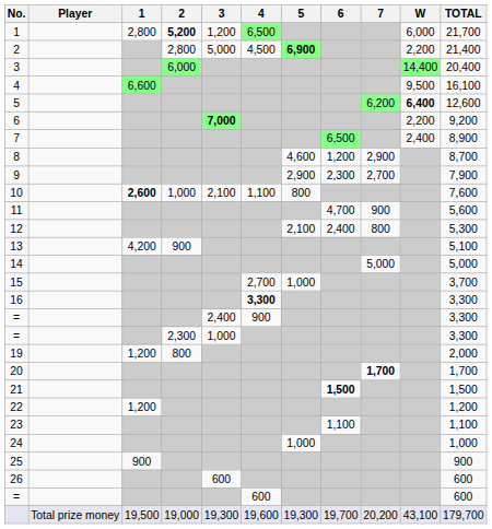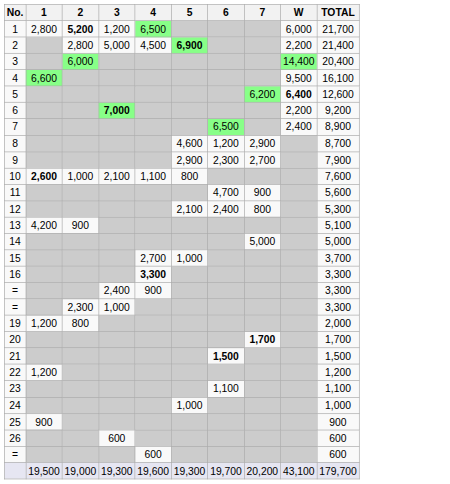 <table class="wikitable sortable" style="text-align:center;font-size:95%">
 <tr>
 <th>No.</th>
-<th>Player</th>
 <th>1</th>
 <th>2</th>
 <th>3</th>
 <th>4</th>
 <th>5</th>
 <th>6</th>
 <th>7</th>
 <th>W</th>
 <th>TOTAL</th>
 </tr>
 <tr>
 <td>1</td>
-<td style="text-align:left;" data-sort-value="Williams, Mark"></td>
 <td>2,800</td>
 <td><strong>5,200</strong></td>
 <td>1,200</td>
 <td style="background:#88ff88;">6,500</td>
 <td style="background:#cccccc;"></td>
 <td style="background:#cccccc;"></td>
 <td style="background:#cccccc;"></td>
 <td>6,000</td>
 <td>21,700</td>
 </tr>
 <tr>
 <td>2</td>
-<td style="text-align:left;" data-sort-value="Selby, Mark"></td>
 <td style="background:#cccccc;"></td>
 <td>2,800</td>
 <td>5,000</td>
 <td>4,500</td>
 <td style="background:#88ff88;"><strong>6,900</strong></td>
 <td style="background:#cccccc;"></td>
 <td style="background:#cccccc;"></td>
 <td>2,200</td>
 <td>21,400</td>
 </tr>
 <tr>
 <td>3</td>
-<td style="text-align:left;" data-sort-value="Trump, Judd"></td>
 <td style="background:#cccccc;"></td>
 <td style="background:#88ff88;">6,000</td>
 <td style="background:#cccccc;"></td>
 <td style="background:#cccccc;"></td>
 <td style="background:#cccccc;"></td>
 <td style="background:#cccccc;"></td>
 <td style="background:#cccccc;"></td>
 <td style="background:#88ff88;">14,400</td>
 <td>20,400</td>
 </tr>
 <tr>
 <td>4</td>
-<td style="text-align:left;" data-sort-value="O'Sullivan, Ronnie"></td>
 <td style="background:#88ff88;">6,600</td>
 <td style="background:#cccccc;"></td>
 <td style="background:#cccccc;"></td>
 <td style="background:#cccccc;"></td>
 <td style="background:#cccccc;"></td>
 <td style="background:#cccccc;"></td>
 <td style="background:#cccccc;"></td>
 <td>9,500</td>
 <td>16,100</td>
 </tr>
 <tr>
 <td>5</td>
-<td style="text-align:left;" data-sort-value="Selt, Matthew"></td>
 <td style="background:#cccccc;"></td>
 <td style="background:#cccccc;"></td>
 <td style="background:#cccccc;"></td>
 <td style="background:#cccccc;"></td>
 <td style="background:#cccccc;"></td>
 <td style="background:#cccccc;"></td>
 <td style="background:#88ff88;">6,200</td>
 <td><strong>6,400</strong></td>
 <td>12,600</td>
 </tr>
 <tr>
 <td>6</td>
-<td style="text-align:left;" data-sort-value="Maguire, Stephen"></td>
 <td style="background:#cccccc;"></td>
 <td style="background:#cccccc;"></td>
 <td style="background:#88ff88;"><strong>7,000</strong></td>
 <td style="background:#cccccc;"></td>
 <td style="background:#cccccc;"></td>
 <td style="background:#cccccc;"></td>
 <td style="background:#cccccc;"></td>
 <td>2,200</td>
 <td>9,200</td>
 </tr>
 <tr>
 <td>7</td>
-<td style="text-align:left;" data-sort-value="Carter, Ali"></td>
 <td style="background:#cccccc;"></td>
 <td style="background:#cccccc;"></td>
 <td style="background:#cccccc;"></td>
 <td style="background:#cccccc;"></td>
 <td style="background:#cccccc;"></td>
 <td style="background:#88ff88;">6,500</td>
 <td style="background:#cccccc;"></td>
 <td>2,400</td>
 <td>8,900</td>
 </tr>
 <tr>
 <td>8</td>
-<td style="text-align:left;" data-sort-value="Wilson, Kyren"></td>
 <td style="background:#cccccc;"></td>
 <td style="background:#cccccc;"></td>
 <td style="background:#cccccc;"></td>
 <td style="background:#cccccc;"></td>
 <td>4,600</td>
 <td>1,200</td>
 <td>2,900</td>
 <td style="background:#cccccc;"></td>
 <td>8,700</td>
 </tr>
 <tr>
 <td>9</td>
-<td style="text-align:left;" data-sort-value="Davis, Mark"></td>
 <td style="background:#cccccc;"></td>
 <td style="background:#cccccc;"></td>
 <td style="background:#cccccc;"></td>
 <td style="background:#cccccc;"></td>
 <td>2,900</td>
 <td>2,300</td>
 <td>2,700</td>
 <td style="background:#cccccc;"></td>
 <td>7,900</td>
 </tr>
 <tr>
 <td>10</td>
-<td style="text-align:left;" data-sort-value="Walden, Ricky"></td>
 <td><strong>2,600</strong></td>
 <td>1,000</td>
 <td>2,100</td>
 <td>1,100</td>
 <td>800</td>
 <td style="background:#cccccc;"></td>
 <td style="background:#cccccc;"></td>
 <td style="background:#cccccc;"></td>
 <td>7,600</td>
 </tr>
 <tr>
 <td>11</td>
-<td style="text-align:left;" data-sort-value="Dale, Dominic"></td>
 <td style="background:#cccccc;"></td>
 <td style="background:#cccccc;"></td>
 <td style="background:#cccccc;"></td>
 <td style="background:#cccccc;"></td>
 <td style="background:#cccccc;"></td>
 <td>4,700</td>
 <td>900</td>
 <td style="background:#cccccc;"></td>
 <td>5,600</td>
 </tr>
 <tr>
 <td>12</td>
-<td style="text-align:left;" data-sort-value="Holt, Michael"></td>
 <td style="background:#cccccc;"></td>
 <td style="background:#cccccc;"></td>
 <td style="background:#cccccc;"></td>
 <td style="background:#cccccc;"></td>
 <td>2,100</td>
 <td>2,400</td>
 <td>800</td>
 <td style="background:#cccccc;"></td>
 <td>5,300</td>
 </tr>
 <tr>
 <td>13</td>
-<td style="text-align:left;" data-sort-value="Milkins, Robert"></td>
 <td>4,200</td>
 <td>900</td>
 <td style="background:#cccccc;"></td>
 <td style="background:#cccccc;"></td>
 <td style="background:#cccccc;"></td>
 <td style="background:#cccccc;"></td>
 <td style="background:#cccccc;"></td>
 <td style="background:#cccccc;"></td>
 <td>5,100</td>
 </tr>
 <tr>
 <td>14</td>
-<td style="text-align:left;" data-sort-value="Liang, Wenbo"></td>
 <td style="background:#cccccc;"></td>
 <td style="background:#cccccc;"></td>
 <td style="background:#cccccc;"></td>
 <td style="background:#cccccc;"></td>
 <td style="background:#cccccc;"></td>
 <td style="background:#cccccc;"></td>
 <td>5,000</td>
 <td style="background:#cccccc;"></td>
 <td>5,000</td>
 </tr>
 <tr>
 <td>15</td>
-<td style="text-align:left;" data-sort-value="Dott, Graeme"></td>
 <td style="background:#cccccc;"></td>
 <td style="background:#cccccc;"></td>
 <td style="background:#cccccc;"></td>
 <td>2,700</td>
 <td>1,000</td>
 <td style="background:#cccccc;"></td>
 <td style="background:#cccccc;"></td>
 <td style="background:#cccccc;"></td>
 <td>3,700</td>
 </tr>
 <tr>
 <td>16</td>
-<td style="text-align:left;" data-sort-value="Robertson, Neil"></td>
 <td style="background:#cccccc;"></td>
 <td style="background:#cccccc;"></td>
 <td style="background:#cccccc;"></td>
 <td><strong>3,300</strong></td>
 <td style="background:#cccccc;"></td>
 <td style="background:#cccccc;"></td>
 <td style="background:#cccccc;"></td>
 <td style="background:#cccccc;"></td>
 <td>3,300</td>
 </tr>
 <tr>
 <td data-sort-value=17>=</td>
-<td style="text-align:left;" data-sort-value="White, Michael"></td>
 <td style="background:#cccccc;"></td>
 <td style="background:#cccccc;"></td>
 <td>2,400</td>
 <td>900</td>
 <td style="background:#cccccc;"></td>
 <td style="background:#cccccc;"></td>
 <td style="background:#cccccc;"></td>
 <td style="background:#cccccc;"></td>
 <td>3,300</td>
 </tr>
 <tr>
 <td data-sort-value=18>=</td>
-<td style="text-align:left;" data-sort-value="Perry, Joe"></td>
 <td style="background:#cccccc;"></td>
 <td>2,300</td>
 <td>1,000</td>
 <td style="background:#cccccc;"></td>
 <td style="background:#cccccc;"></td>
 <td style="background:#cccccc;"></td>
 <td style="background:#cccccc;"></td>
 <td style="background:#cccccc;"></td>
 <td>3,300</td>
 </tr>
 <tr>
 <td>19</td>
-<td style="text-align:left;" data-sort-value="Hawkins, Barry"></td>
 <td>1,200</td>
 <td>800</td>
 <td style="background:#cccccc;"></td>
 <td style="background:#cccccc;"></td>
 <td style="background:#cccccc;"></td>
 <td style="background:#cccccc;"></td>
 <td style="background:#cccccc;"></td>
 <td style="background:#cccccc;"></td>
 <td>2,000</td>
 </tr>
 <tr>
 <td>20</td>
-<td style="text-align:left;" data-sort-value="Bingham, Stuart"></td>
 <td style="background:#cccccc;"></td>
 <td style="background:#cccccc;"></td>
 <td style="background:#cccccc;"></td>
 <td style="background:#cccccc;"></td>
 <td style="background:#cccccc;"></td>
 <td style="background:#cccccc;"></td>
 <td><strong>1,700</strong></td>
 <td style="background:#cccccc;"></td>
 <td>1,700</td>
 </tr>
 <tr>
 <td>21</td>
-<td style="text-align:left;" data-sort-value="O'Brien, Fergal"></td>
 <td style="background:#cccccc;"></td>
 <td style="background:#cccccc;"></td>
 <td style="background:#cccccc;"></td>
 <td style="background:#cccccc;"></td>
 <td style="background:#cccccc;"></td>
 <td><strong>1,500</strong></td>
 <td style="background:#cccccc;"></td>
 <td style="background:#cccccc;"></td>
 <td>1,500</td>
 </tr>
 <tr>
 <td>22</td>
-<td style="text-align:left;" data-sort-value="Day, Ryan"></td>
 <td>1,200</td>
 <td style="background:#cccccc;"></td>
 <td style="background:#cccccc;"></td>
 <td style="background:#cccccc;"></td>
 <td style="background:#cccccc;"></td>
 <td style="background:#cccccc;"></td>
 <td style="background:#cccccc;"></td>
 <td style="background:#cccccc;"></td>
 <td>1,200</td>
 </tr>
 <tr>
 <td>23</td>
-<td style="text-align:left;" data-sort-value="Gould, Martin"></td>
 <td style="background:#cccccc;"></td>
 <td style="background:#cccccc;"></td>
 <td style="background:#cccccc;"></td>
 <td style="background:#cccccc;"></td>
 <td style="background:#cccccc;"></td>
 <td>1,100</td>
 <td style="background:#cccccc;"></td>
 <td style="background:#cccccc;"></td>
 <td>1,100</td>
 </tr>
 <tr>
 <td>24</td>
-<td style="text-align:left;" data-sort-value="Gilbert, David"></td>
 <td style="background:#cccccc;"></td>
 <td style="background:#cccccc;"></td>
 <td style="background:#cccccc;"></td>
 <td style="background:#cccccc;"></td>
 <td>1,000</td>
 <td style="background:#cccccc;"></td>
 <td style="background:#cccccc;"></td>
 <td style="background:#cccccc;"></td>
 <td>1,000</td>
 </tr>
 <tr>
 <td>25</td>
-<td style="text-align:left;" data-sort-value="Higgins, John"></td>
 <td>900</td>
 <td style="background:#cccccc;"></td>
 <td style="background:#cccccc;"></td>
 <td style="background:#cccccc;"></td>
 <td style="background:#cccccc;"></td>
 <td style="background:#cccccc;"></td>
 <td style="background:#cccccc;"></td>
 <td style="background:#cccccc;"></td>
 <td>900</td>
 </tr>
 <tr>
 <td>26</td>
-<td style="text-align:left;" data-sort-value="Fu, Marco"></td>
 <td style="background:#cccccc;"></td>
 <td style="background:#cccccc;"></td>
 <td>600</td>
 <td style="background:#cccccc;"></td>
 <td style="background:#cccccc;"></td>
 <td style="background:#cccccc;"></td>
 <td style="background:#cccccc;"></td>
 <td style="background:#cccccc;"></td>
 <td>600</td>
 </tr>
 <tr>
 <td data-sort-value=27>=</td>
-<td style="text-align:left;" data-sort-value="Woollaston, Ben"></td>
 <td style="background:#cccccc;"></td>
 <td style="background:#cccccc;"></td>
 <td style="background:#cccccc;"></td>
 <td>600</td>
 <td style="background:#cccccc;"></td>
 <td style="background:#cccccc;"></td>
 <td style="background:#cccccc;"></td>
 <td style="background:#cccccc;"></td>
 <td>600</td>
 </tr>
 <tr class=sortbottom>
 <td style="background:#e6e6f2;"></td>
-<td style="text-align:centre; background:#e6e6f2;">Total prize money</td>
 <td style="background:#e6e6f2;">19,500</td>
 <td style="background:#e6e6f2;">19,000</td>
 <td style="background:#e6e6f2;">19,300</td>
 <td style="background:#e6e6f2;">19,600</td>
 <td style="background:#e6e6f2;">19,300</td>
 <td style="background:#e6e6f2;">19,700</td>
 <td style="background:#e6e6f2;">20,200</td>
 <td style="background:#e6e6f2;">43,100</td>
 <td style="background:#e6e6f2;">179,700</td>
 </tr>
 </table>
